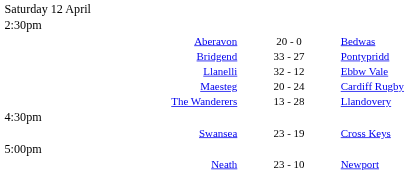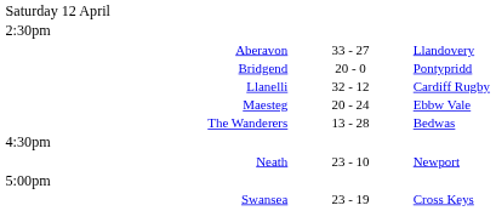 <table style="width:70%;" cellspacing="1">
 <tr>
 <th width=35%></th>
 <th width=15%></th>
 <th></th>
 </tr>
 <tr>
 <td>Saturday 12 April</td>
 </tr>
 <tr>
 <td>2:30pm</td>
 </tr>
 <tr style=font-size:90%>
 <td align=right><a href='#'>Aberavon</a></td>
-<td align=center>20 - 0</td>
-<td><a href='#'>Bedwas</a></td>
+<td align=center>33 - 27</td>
+<td><a href='#'>Llandovery</a></td>
 </tr>
 <tr style=font-size:90%>
 <td align=right><a href='#'>Bridgend</a></td>
-<td align=center>33 - 27</td>
+<td align=center>20 - 0</td>
 <td><a href='#'>Pontypridd</a></td>
 </tr>
 <tr style=font-size:90%>
 <td align=right><a href='#'>Llanelli</a></td>
 <td align=center>32 - 12</td>
-<td><a href='#'>Ebbw Vale</a></td>
+<td><a href='#'>Cardiff Rugby</a></td>
 </tr>
 <tr style=font-size:90%>
 <td align=right><a href='#'>Maesteg</a></td>
 <td align=center>20 - 24</td>
-<td><a href='#'>Cardiff Rugby</a></td>
+<td><a href='#'>Ebbw Vale</a></td>
 </tr>
 <tr style=font-size:90%>
 <td align=right><a href='#'>The Wanderers</a></td>
 <td align=center>13 - 28</td>
-<td><a href='#'>Llandovery</a></td>
+<td><a href='#'>Bedwas</a></td>
 </tr>
 <tr>
 <td>4:30pm</td>
+</tr>
+<tr style=font-size:90%>
+<td align=right><a href='#'>Neath</a></td>
+<td align=center>23 - 10</td>
+<td><a href='#'>Newport</a></td>
+</tr>
+<tr>
+<td>5:00pm</td>
 </tr>
 <tr style=font-size:90%>
 <td align=right><a href='#'>Swansea</a></td>
 <td align=center>23 - 19</td>
 <td><a href='#'>Cross Keys</a></td>
 </tr>
-<tr>
-<td>5:00pm</td>
-</tr>
-<tr style=font-size:90%>
-<td align=right><a href='#'>Neath</a></td>
-<td align=center>23 - 10</td>
-<td><a href='#'>Newport</a></td>
-</tr>
 </table>
